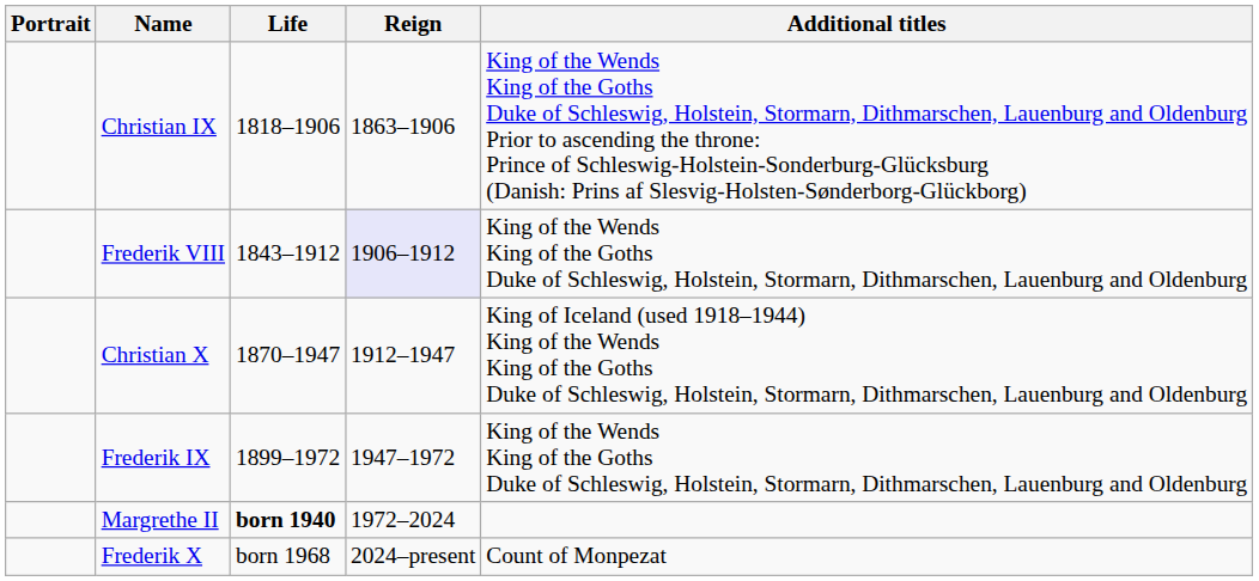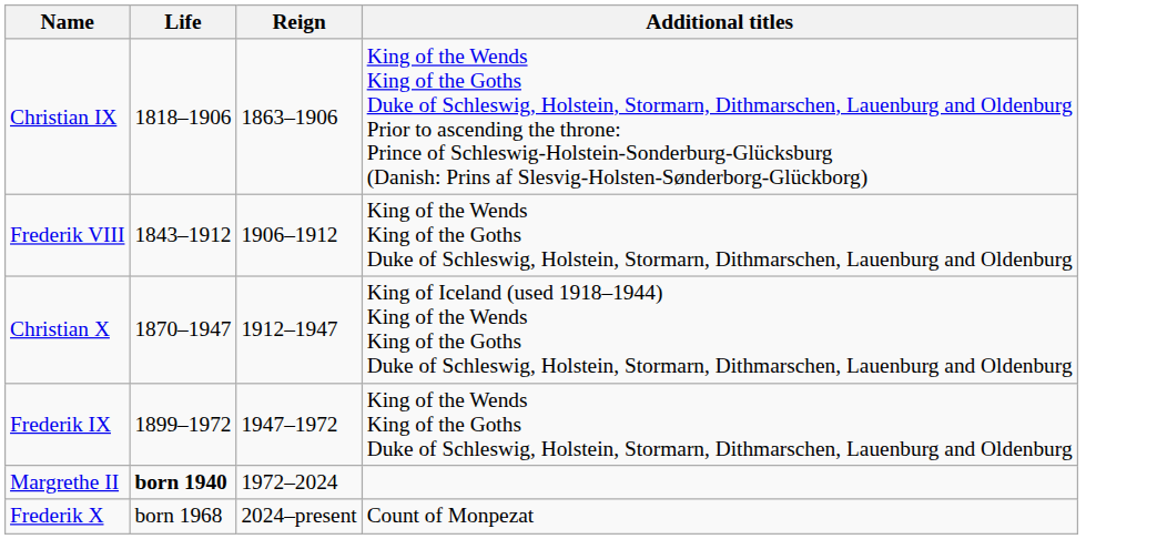 <table class="wikitable">
 <tr>
-<th>Portrait</th>
 <th>Name</th>
 <th>Life</th>
 <th>Reign</th>
 <th>Additional titles</th>
 </tr>
 <tr>
-<td></td>
 <td><a href='#'>Christian IX</a></td>
 <td>1818–1906</td>
 <td>1863–1906</td>
 <td><a href='#'>King of the Wends</a><br><a href='#'>King of the Goths</a><br><a href='#'>Duke of Schleswig, Holstein, Stormarn, Dithmarschen, Lauenburg and Oldenburg</a> <br> Prior to ascending the throne:<br> Prince of Schleswig-Holstein-Sonderburg-Glücksburg<br>(Danish: Prins af Slesvig-Holsten-Sønderborg-Glückborg)</td>
 </tr>
 <tr>
-<td></td>
 <td><a href='#'>Frederik VIII</a></td>
 <td>1843–1912</td>
-<td style="background: lavender;">1906–1912</td>
+<td>1906–1912</td>
 <td>King of the Wends<br>King of the Goths<br>Duke of Schleswig, Holstein, Stormarn, Dithmarschen, Lauenburg and Oldenburg</td>
 </tr>
 <tr>
-<td></td>
 <td><a href='#'>Christian X</a></td>
 <td>1870–1947</td>
 <td>1912–1947</td>
 <td>King of Iceland (used 1918–1944)<br>King of the Wends<br>King of the Goths<br>Duke of Schleswig, Holstein, Stormarn, Dithmarschen, Lauenburg and Oldenburg</td>
 </tr>
 <tr>
-<td></td>
 <td><a href='#'>Frederik IX</a></td>
 <td>1899–1972</td>
 <td>1947–1972</td>
 <td>King of the Wends<br>King of the Goths<br>Duke of Schleswig, Holstein, Stormarn, Dithmarschen, Lauenburg and Oldenburg</td>
 </tr>
 <tr>
-<td></td>
 <td><a href='#'>Margrethe II</a></td>
 <td><strong>born 1940</strong></td>
 <td>1972–2024</td>
 <td></td>
 </tr>
 <tr>
-<td></td>
 <td><a href='#'>Frederik X</a></td>
 <td>born 1968</td>
 <td>2024–present</td>
 <td>Count of Monpezat</td>
 </tr>
 </table>
